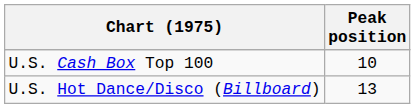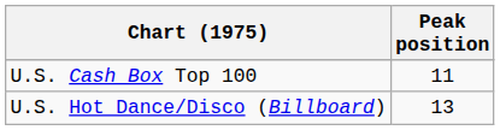 <table class="wikitable sortable">
 <tr>
 <th align="left">Chart (1975)</th>
 <th align="left">Peak<br>position</th>
 </tr>
 <tr>
 </tr>
 <tr>
 </tr>
 <tr>
 </tr>
 <tr>
 </tr>
 <tr>
 <td align="left">U.S. <em><a href='#'>Cash Box</a></em> Top 100</td>
-<td style="text-align:center;">10</td>
+<td style="text-align:center;">11</td>
 </tr>
 <tr>
 <td align="left">U.S. <a href='#'>Hot Dance/Disco</a> (<em><a href='#'>Billboard</a></em>)</td>
 <td style="text-align:center;">13</td>
 </tr>
 </table>
